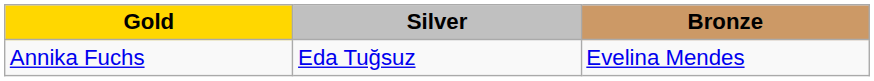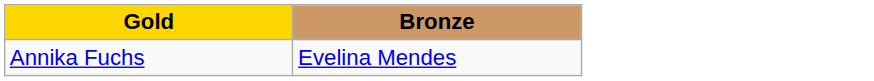 <table class="wikitable" style="text-align:left">
 <tr align="center">
 <td width=200 bgcolor=gold><strong>Gold</strong></td>
-<td width=200 bgcolor=silver><strong>Silver</strong></td>
 <td width=200 bgcolor=CC9966><strong>Bronze</strong></td>
 </tr>
 <tr>
 <td><a href='#'>Annika Fuchs</a><br></td>
-<td><a href='#'>Eda Tuğsuz</a><br></td>
 <td><a href='#'>Evelina Mendes</a><br></td>
 </tr>
 </table>
